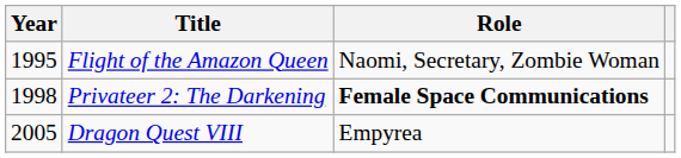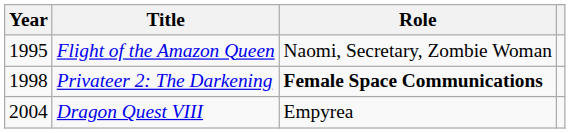 <table class="wikitable plainrowheaders">
 <tr>
 <th scope="col">Year</th>
 <th scope="col">Title</th>
 <th scope="col">Role</th>
 <th scope="col" class="unsortable"></th>
 </tr>
 <tr>
 <td>1995</td>
 <td><em><a href='#'>Flight of the Amazon Queen</a></em></td>
 <td>Naomi, Secretary, Zombie Woman</td>
 <td></td>
 </tr>
 <tr>
 <td>1998</td>
 <td><em><a href='#'>Privateer 2: The Darkening</a></em></td>
 <td><strong>Female Space Communications</strong></td>
 <td></td>
 </tr>
 <tr>
-<td>2005</td>
+<td>2004</td>
 <td><em><a href='#'>Dragon Quest VIII</a></em></td>
 <td>Empyrea</td>
 <td></td>
 </tr>
 </table>
